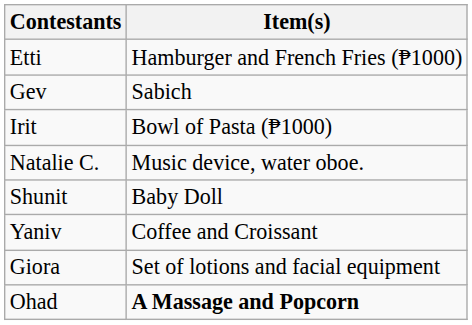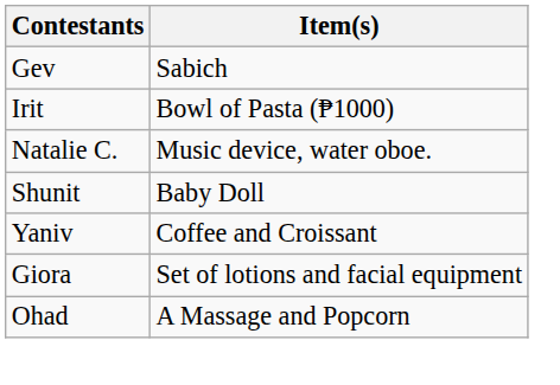 <table class="wikitable">
 <tr>
 <th>Contestants</th>
 <th>Item(s)</th>
-</tr>
-<tr>
-<td>Etti</td>
-<td>Hamburger and French Fries (₱1000)</td>
 </tr>
 <tr>
 <td>Gev</td>
 <td>Sabich</td>
 </tr>
 <tr>
 <td>Irit</td>
 <td>Bowl of Pasta (₱1000)</td>
 </tr>
 <tr>
 <td>Natalie C.</td>
 <td>Music device, water oboe.</td>
 </tr>
 <tr>
 <td>Shunit</td>
 <td>Baby Doll</td>
 </tr>
 <tr>
 <td>Yaniv</td>
 <td>Coffee and Croissant</td>
 </tr>
 <tr>
 <td>Giora</td>
 <td>Set of lotions and facial equipment</td>
 </tr>
 <tr>
 <td>Ohad</td>
-<td><strong>A Massage and Popcorn</strong></td>
+<td>A Massage and Popcorn</td>
 </tr>
 </table>
